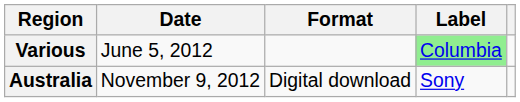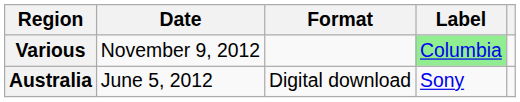 <table class="wikitable plainrowheaders">
 <tr>
 <th scope="col">Region</th>
 <th scope="col">Date</th>
 <th scope="col">Format</th>
 <th scope="col">Label</th>
 <th scope="col"></th>
 </tr>
 <tr>
 <th scope="row">Various</th>
-<td>June 5, 2012</td>
+<td>November 9, 2012</td>
 <td></td>
 <td style="background: lightgreen;"><a href='#'>Columbia</a></td>
 <td align="center"></td>
 </tr>
 <tr>
 <th rowspan="2" scope="row">Australia</th>
-<td>November 9, 2012</td>
+<td>June 5, 2012</td>
 <td>Digital download</td>
 <td rowspan="2"><a href='#'>Sony</a></td>
 <td align="center" rowspan="2"></td>
 </tr>
 </table>
